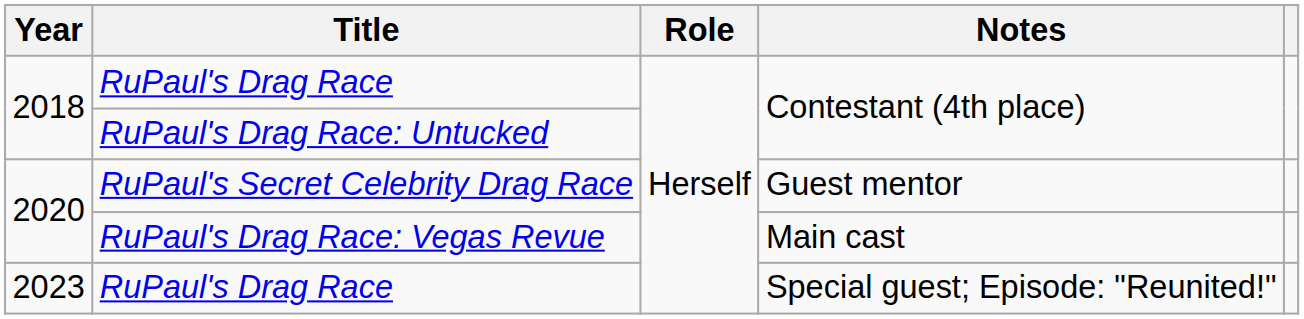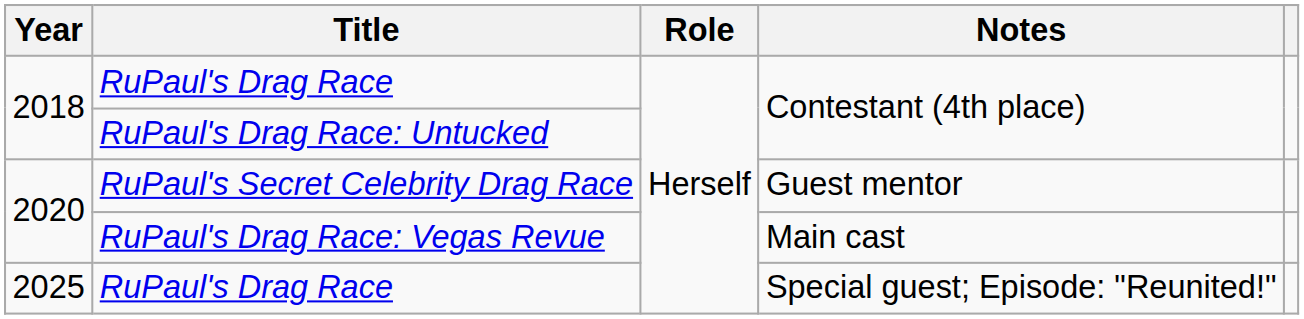 <table class="wikitable plainrowheaders sortable">
 <tr>
 <th scope="col">Year</th>
 <th scope="col">Title</th>
 <th scope="col">Role</th>
 <th scope="col">Notes</th>
 <th style="text-align: center;" class="unsortable"></th>
 </tr>
 <tr>
 <td rowspan="2">2018</td>
 <td><em><a href='#'>RuPaul's Drag Race</a></em></td>
 <td rowspan="5">Herself</td>
 <td rowspan="2">Contestant (4th place)</td>
 <td rowspan="2" style="text-align: center;"></td>
 </tr>
 <tr>
 <td><em><a href='#'>RuPaul's Drag Race: Untucked</a></em></td>
 </tr>
 <tr>
 <td rowspan="2">2020</td>
 <td><em><a href='#'>RuPaul's Secret Celebrity Drag Race</a></em></td>
 <td>Guest mentor</td>
 <td style="text-align: center;"></td>
 </tr>
 <tr>
 <td><em><a href='#'>RuPaul's Drag Race: Vegas Revue</a></em></td>
 <td>Main cast</td>
 <td style="text-align: center;"></td>
 </tr>
 <tr>
-<td>2023</td>
+<td>2025</td>
 <td><em><a href='#'>RuPaul's Drag Race</a></em></td>
 <td>Special guest; Episode: "Reunited!"</td>
 <td></td>
 </tr>
 </table>
